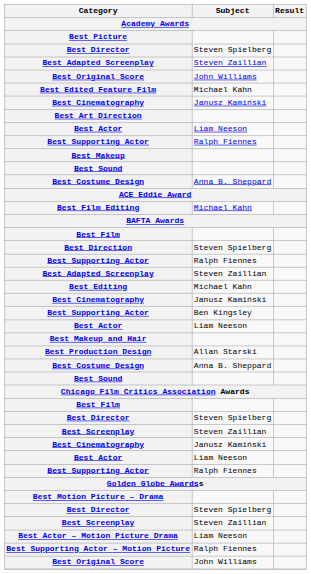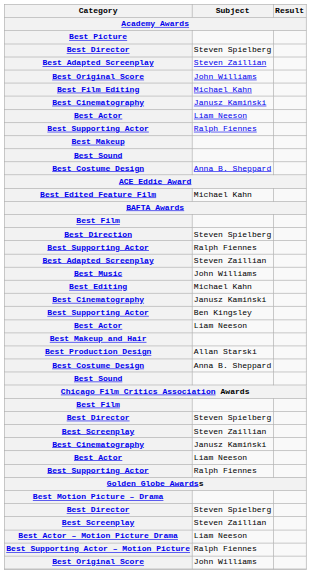 <table class="wikitable plainrowheaders">
 <tr>
 <th scope="col">Category</th>
 <th scope="col">Subject</th>
 <th scope="col">Result</th>
 </tr>
 <tr>
 <th colspan="3"><a href='#'>Academy Awards</a></th>
 </tr>
 <tr>
 <th scope="row"><a href='#'>Best Picture</a></th>
 <td></td>
 <td></td>
 </tr>
 <tr>
 <th scope="row"><a href='#'>Best Director</a></th>
 <td>Steven Spielberg</td>
 <td></td>
 </tr>
 <tr>
 <th scope="row"><a href='#'>Best Adapted Screenplay</a></th>
 <td><a href='#'>Steven Zaillian</a></td>
 <td></td>
 </tr>
 <tr>
 <th scope="row"><a href='#'>Best Original Score</a></th>
 <td><a href='#'>John Williams</a></td>
 <td></td>
 </tr>
 <tr>
-<th scope="row"><a href='#'>Best Edited Feature Film</a></th>
-<td>Michael Kahn</td>
+<th scope="row"><a href='#'>Best Film Editing</a></th>
+<td><a href='#'>Michael Kahn</a></td>
 <td></td>
 </tr>
 <tr>
 <th scope="row"><a href='#'>Best Cinematography</a></th>
 <td><a href='#'>Janusz Kamiński</a></td>
-<td></td>
-</tr>
-<tr>
-<th scope="row"><a href='#'>Best Art Direction</a></th>
-<td></td>
 <td></td>
 </tr>
 <tr>
 <th scope="row"><a href='#'>Best Actor</a></th>
 <td><a href='#'>Liam Neeson</a></td>
 <td></td>
 </tr>
 <tr>
 <th scope="row"><a href='#'>Best Supporting Actor</a></th>
 <td><a href='#'>Ralph Fiennes</a></td>
 <td></td>
 </tr>
 <tr>
 <th scope="row"><a href='#'>Best Makeup</a></th>
 <td></td>
 <td></td>
 </tr>
 <tr>
 <th scope="row"><a href='#'>Best Sound</a></th>
 <td></td>
 <td></td>
 </tr>
 <tr>
 <th scope="row"><a href='#'>Best Costume Design</a></th>
 <td><a href='#'>Anna B. Sheppard</a></td>
 <td></td>
 </tr>
 <tr>
 <th colspan="3"><a href='#'>ACE Eddie Award</a></th>
 </tr>
 <tr>
-<th scope="row"><a href='#'>Best Film Editing</a></th>
-<td><a href='#'>Michael Kahn</a></td>
+<th scope="row"><a href='#'>Best Edited Feature Film</a></th>
+<td>Michael Kahn</td>
 <td></td>
 </tr>
 <tr>
 <th colspan="3"><a href='#'>BAFTA Awards</a></th>
 </tr>
 <tr>
 <th scope="row"><a href='#'>Best Film</a></th>
 <td></td>
 <td></td>
 </tr>
 <tr>
 <th scope="row"><a href='#'>Best Direction</a></th>
 <td>Steven Spielberg</td>
 <td></td>
 </tr>
 <tr>
 <th scope="row"><a href='#'>Best Supporting Actor</a></th>
 <td>Ralph Fiennes</td>
 <td></td>
 </tr>
 <tr>
 <th scope="row"><a href='#'>Best Adapted Screenplay</a></th>
 <td>Steven Zaillian</td>
+<td></td>
+</tr>
+<tr>
+<th scope="row"><a href='#'>Best Music</a></th>
+<td>John Williams</td>
 <td></td>
 </tr>
 <tr>
 <th scope="row"><a href='#'>Best Editing</a></th>
 <td>Michael Kahn</td>
 <td></td>
 </tr>
 <tr>
 <th scope="row"><a href='#'>Best Cinematography</a></th>
 <td>Janusz Kamiński</td>
 <td></td>
 </tr>
 <tr>
 <th scope="row"><a href='#'>Best Supporting Actor</a></th>
 <td>Ben Kingsley</td>
 <td></td>
 </tr>
 <tr>
 <th scope="row"><a href='#'>Best Actor</a></th>
 <td>Liam Neeson</td>
 <td></td>
 </tr>
 <tr>
 <th scope="row"><a href='#'>Best Makeup and Hair</a></th>
 <td></td>
 <td></td>
 </tr>
 <tr>
 <th scope="row"><a href='#'>Best Production Design</a></th>
 <td>Allan Starski</td>
 <td></td>
 </tr>
 <tr>
 <th scope="row"><a href='#'>Best Costume Design</a></th>
 <td>Anna B. Sheppard</td>
 <td></td>
 </tr>
 <tr>
 <th scope="row"><a href='#'>Best Sound</a></th>
 <td></td>
 <td></td>
 </tr>
 <tr>
 <th colspan="3"><a href='#'>Chicago Film Critics Association</a> Awards</th>
 </tr>
 <tr>
 <th scope="row"><a href='#'>Best Film</a></th>
 <td></td>
 <td></td>
 </tr>
 <tr>
 <th scope="row"><a href='#'>Best Director</a></th>
 <td>Steven Spielberg</td>
 <td></td>
 </tr>
 <tr>
 <th scope="row"><a href='#'>Best Screenplay</a></th>
 <td>Steven Zaillian</td>
 <td></td>
 </tr>
 <tr>
 <th scope="row"><a href='#'>Best Cinematography</a></th>
 <td>Janusz Kamiński</td>
 <td></td>
 </tr>
 <tr>
 <th scope="row"><a href='#'>Best Actor</a></th>
 <td>Liam Neeson</td>
 <td></td>
 </tr>
 <tr>
 <th scope="row"><a href='#'>Best Supporting Actor</a></th>
 <td>Ralph Fiennes</td>
 <td></td>
 </tr>
 <tr>
 <th colspan="3"><a href='#'>Golden Globe Awards</a>s</th>
 </tr>
 <tr>
 <th scope="row"><a href='#'>Best Motion Picture – Drama</a></th>
 <td></td>
 <td></td>
 </tr>
 <tr>
 <th scope="row"><a href='#'>Best Director</a></th>
 <td>Steven Spielberg</td>
 <td></td>
 </tr>
 <tr>
 <th scope="row"><a href='#'>Best Screenplay</a></th>
 <td>Steven Zaillian</td>
 <td></td>
 </tr>
 <tr>
 <th scope="row"><a href='#'>Best Actor – Motion Picture Drama</a></th>
 <td>Liam Neeson</td>
 <td></td>
 </tr>
 <tr>
 <th scope="row"><a href='#'>Best Supporting Actor – Motion Picture</a></th>
 <td>Ralph Fiennes</td>
 <td></td>
 </tr>
 <tr>
 <th scope="row"><a href='#'>Best Original Score</a></th>
 <td>John Williams</td>
 <td></td>
 </tr>
 <tr>
 </tr>
 </table>
